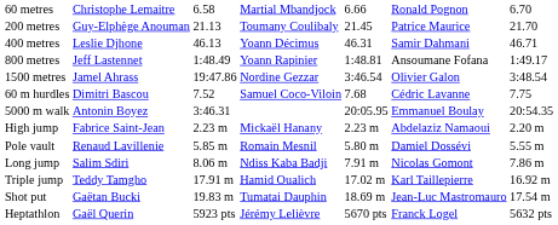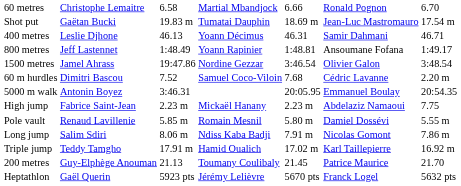 <table>
 <tr>
 <td>60 metres</td>
 <td><a href='#'>Christophe Lemaitre</a></td>
 <td>6.58</td>
 <td><a href='#'>Martial Mbandjock</a></td>
 <td>6.66</td>
 <td><a href='#'>Ronald Pognon</a></td>
 <td>6.70</td>
 </tr>
 <tr>
-<td>200 metres</td>
-<td><a href='#'>Guy-Elphège Anouman</a></td>
-<td>21.13 </td>
-<td><a href='#'>Toumany Coulibaly</a></td>
-<td>21.45</td>
-<td><a href='#'>Patrice Maurice</a></td>
-<td>21.70</td>
+<td>Shot put</td>
+<td><a href='#'>Gaëtan Bucki</a></td>
+<td>19.83 m</td>
+<td><a href='#'>Tumatai Dauphin</a></td>
+<td>18.69 m</td>
+<td><a href='#'>Jean-Luc Mastromauro</a></td>
+<td>17.54 m</td>
 </tr>
 <tr>
 <td>400 metres</td>
 <td><a href='#'>Leslie Djhone</a></td>
 <td>46.13</td>
 <td><a href='#'>Yoann Décimus</a></td>
 <td>46.31 </td>
 <td><a href='#'>Samir Dahmani</a></td>
 <td>46.71 </td>
 </tr>
 <tr>
 <td>800 metres</td>
 <td><a href='#'>Jeff Lastennet</a></td>
 <td>1:48.49</td>
 <td><a href='#'>Yoann Rapinier</a></td>
 <td>1:48.81</td>
 <td>Ansoumane Fofana</td>
 <td>1:49.17</td>
 </tr>
 <tr>
 <td>1500 metres</td>
 <td><a href='#'>Jamel Ahrass</a></td>
 <td>19:47.86</td>
 <td><a href='#'>Nordine Gezzar</a></td>
 <td>3:46.54</td>
 <td><a href='#'>Olivier Galon</a></td>
 <td>3:48.54</td>
 </tr>
 <tr>
 <td>60 m hurdles</td>
 <td><a href='#'>Dimitri Bascou</a></td>
 <td>7.52 </td>
 <td><a href='#'>Samuel Coco-Viloin</a></td>
 <td>7.68</td>
 <td><a href='#'>Cédric Lavanne</a></td>
-<td>7.75</td>
+<td>2.20 m</td>
 </tr>
 <tr>
 <td>5000 m walk</td>
 <td><a href='#'>Antonin Boyez</a></td>
 <td>3:46.31</td>
 <td></td>
 <td>20:05.95 </td>
 <td><a href='#'>Emmanuel Boulay</a></td>
 <td>20:54.35</td>
 </tr>
 <tr>
 <td>High jump</td>
 <td><a href='#'>Fabrice Saint-Jean</a></td>
 <td>2.23 m</td>
 <td><a href='#'>Mickaël Hanany</a></td>
 <td>2.23 m</td>
 <td><a href='#'>Abdelaziz Namaoui</a></td>
-<td>2.20 m</td>
+<td>7.75</td>
 </tr>
 <tr>
 <td>Pole vault</td>
 <td><a href='#'>Renaud Lavillenie</a></td>
 <td>5.85 m</td>
 <td><a href='#'>Romain Mesnil</a></td>
 <td>5.80 m</td>
 <td><a href='#'>Damiel Dossévi</a></td>
 <td>5.55 m</td>
 </tr>
 <tr>
 <td>Long jump</td>
 <td><a href='#'>Salim Sdiri</a></td>
 <td>8.06 m</td>
 <td><a href='#'>Ndiss Kaba Badji</a></td>
 <td>7.91 m</td>
 <td><a href='#'>Nicolas Gomont</a></td>
 <td>7.86 m </td>
 </tr>
 <tr>
 <td>Triple jump</td>
 <td><a href='#'>Teddy Tamgho</a></td>
 <td>17.91 m </td>
 <td><a href='#'>Hamid Oualich</a></td>
 <td>17.02 m </td>
 <td><a href='#'>Karl Taillepierre</a></td>
 <td>16.92 m</td>
 </tr>
 <tr>
-<td>Shot put</td>
-<td><a href='#'>Gaëtan Bucki</a></td>
-<td>19.83 m</td>
-<td><a href='#'>Tumatai Dauphin</a></td>
-<td>18.69 m</td>
-<td><a href='#'>Jean-Luc Mastromauro</a></td>
-<td>17.54 m</td>
+<td>200 metres</td>
+<td><a href='#'>Guy-Elphège Anouman</a></td>
+<td>21.13 </td>
+<td><a href='#'>Toumany Coulibaly</a></td>
+<td>21.45</td>
+<td><a href='#'>Patrice Maurice</a></td>
+<td>21.70</td>
 </tr>
 <tr>
 <td>Heptathlon</td>
 <td><a href='#'>Gaël Querin</a></td>
 <td>5923 pts </td>
 <td><a href='#'>Jérémy Lelièvre</a></td>
 <td>5670 pts </td>
 <td><a href='#'>Franck Logel</a></td>
 <td>5632 pts</td>
 </tr>
 </table>
